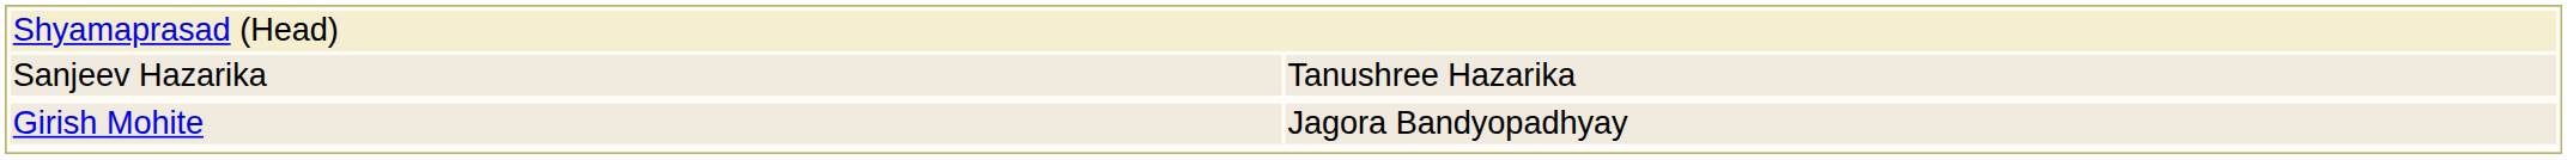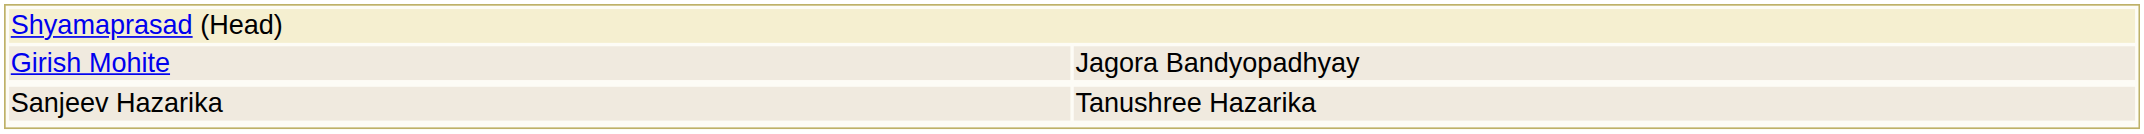 <table style="width:100%;border: 1px solid #BEB168;background-color:#FDFCF6;">
 <tr>
 <td colspan="2" style="background-color:#F5EFD0;"> <a href='#'>Shyamaprasad</a> (Head)</td>
+</tr>
+<tr style="background-color:#F0EADF;">
+<td style="width:50%"> <a href='#'>Girish Mohite</a></td>
+<td style="width:50%"> Jagora Bandyopadhyay</td>
+</tr>
+<tr style="vertical-align:top;">
 </tr>
 <tr style="background-color:#F0EADF;">
 <td style="width:50%"> Sanjeev Hazarika</td>
 <td style="width:50%"> Tanushree Hazarika</td>
 </tr>
 <tr style="vertical-align:top;">
 </tr>
-<tr style="background-color:#F0EADF;">
-<td style="width:50%"> <a href='#'>Girish Mohite</a></td>
-<td style="width:50%"> Jagora Bandyopadhyay</td>
-</tr>
-<tr style="vertical-align:top;">
-</tr>
 </table>
